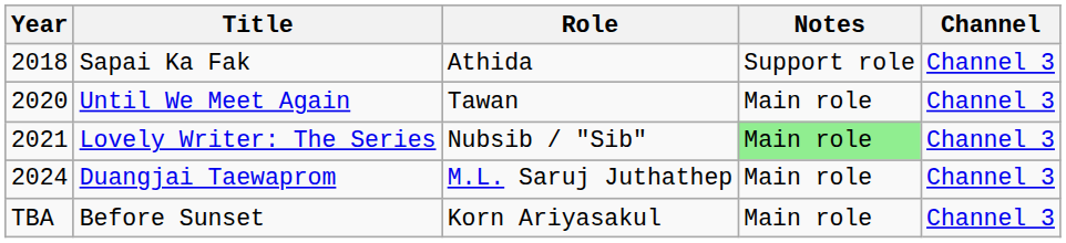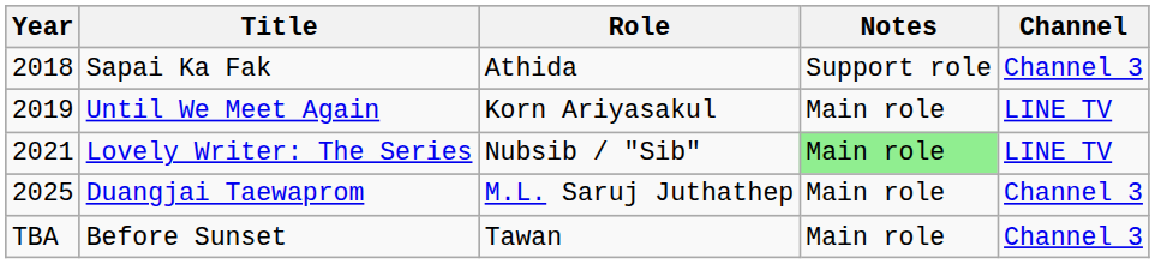 <table class="wikitable">
 <tr>
 <th>Year</th>
 <th>Title</th>
 <th>Role</th>
 <th>Notes</th>
 <th>Channel</th>
 </tr>
 <tr>
 <td>2018</td>
 <td>Sapai Ka Fak</td>
 <td>Athida</td>
 <td>Support role</td>
 <td><a href='#'>Channel 3</a></td>
 </tr>
 <tr>
-<td>2020</td>
+<td>2019</td>
 <td><a href='#'>Until We Meet Again</a></td>
-<td>Tawan</td>
+<td>Korn Ariyasakul</td>
 <td>Main role</td>
-<td><a href='#'>Channel 3</a></td>
+<td><a href='#'>LINE TV</a></td>
 </tr>
 <tr>
 <td>2021</td>
 <td><a href='#'>Lovely Writer: The Series</a></td>
 <td>Nubsib / "Sib"</td>
 <td style="background: lightgreen;">Main role</td>
-<td><a href='#'>Channel 3</a></td>
+<td><a href='#'>LINE TV</a></td>
 </tr>
 <tr>
-<td>2024</td>
+<td>2025</td>
 <td><a href='#'>Duangjai Taewaprom</a></td>
 <td><a href='#'>M.L.</a> Saruj Juthathep</td>
 <td>Main role</td>
 <td><a href='#'>Channel 3</a></td>
 </tr>
 <tr>
 <td>TBA</td>
 <td>Before Sunset</td>
-<td>Korn Ariyasakul</td>
+<td>Tawan</td>
 <td>Main role</td>
 <td><a href='#'>Channel 3</a></td>
 </tr>
 </table>
